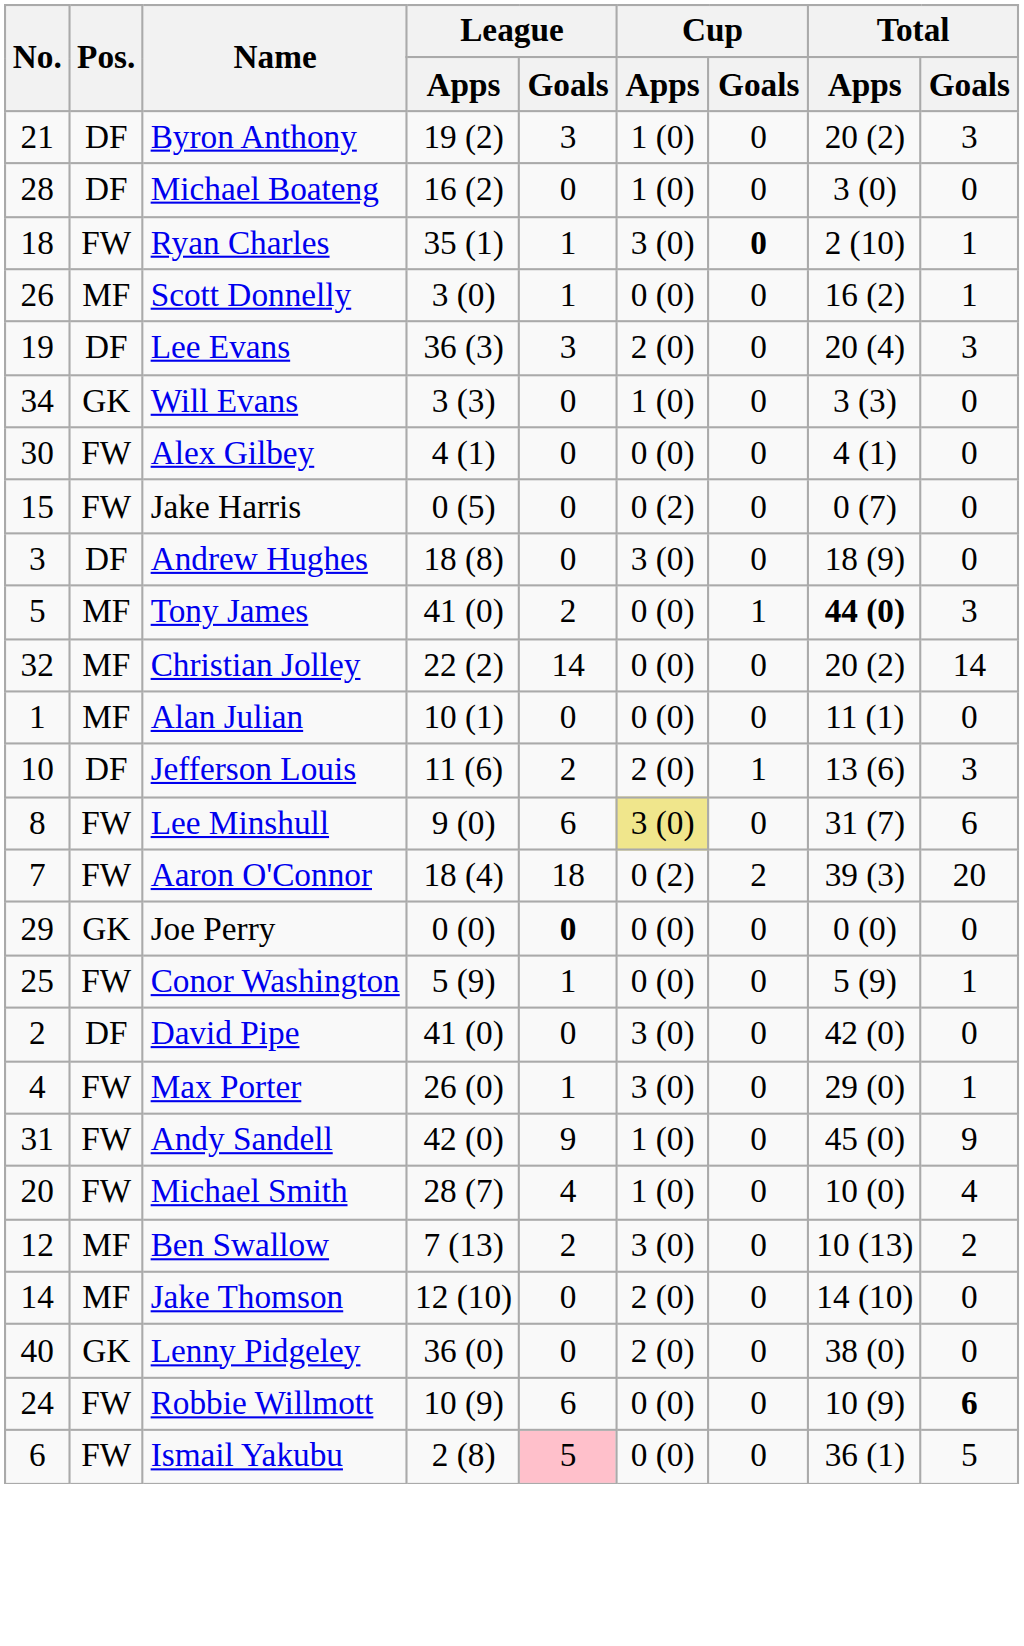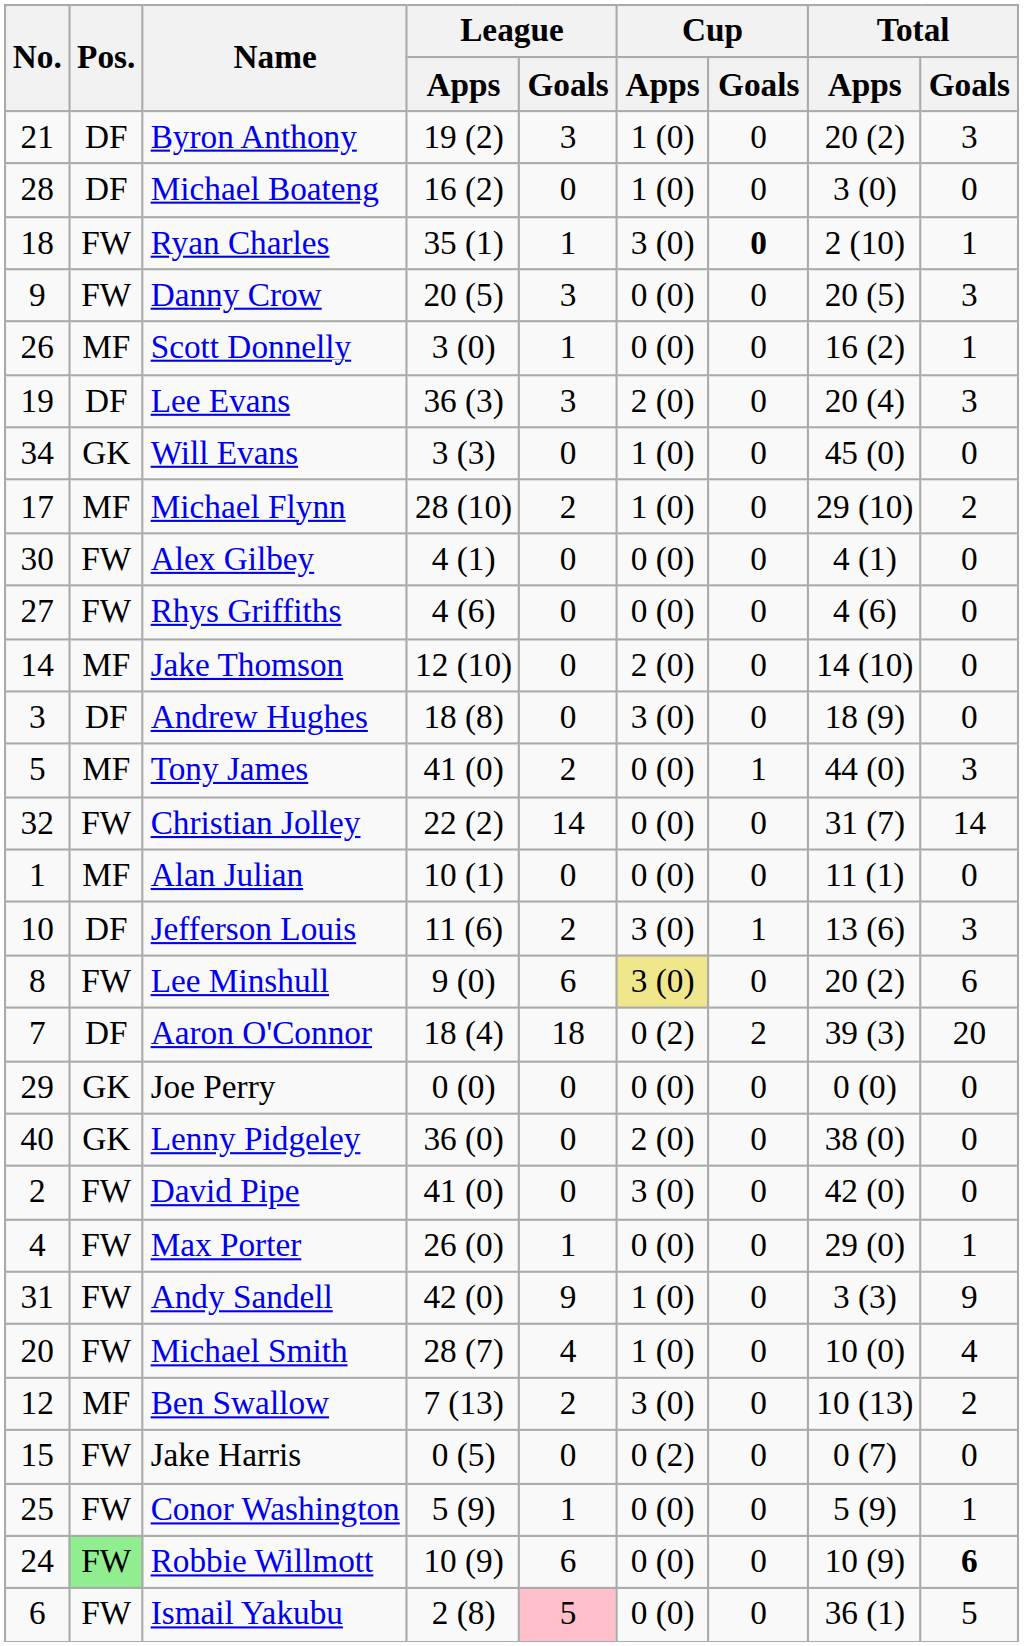 <table class="wikitable" style="text-align:center">
 <tr>
 <th rowspan="2">No.</th>
 <th rowspan="2">Pos.</th>
 <th rowspan="2">Name</th>
 <th colspan="2" width="85">League</th>
 <th colspan="2" width="85">Cup</th>
 <th colspan="2" width="85">Total</th>
 </tr>
 <tr>
 <th>Apps</th>
 <th>Goals</th>
 <th>Apps</th>
 <th>Goals</th>
 <th>Apps</th>
 <th>Goals</th>
 </tr>
 <tr>
 <td>21</td>
 <td>DF</td>
 <td align="left"> <a href='#'>Byron Anthony</a></td>
 <td>19 (2)</td>
 <td>3</td>
 <td>1 (0)</td>
 <td>0</td>
 <td>20 (2)</td>
 <td>3</td>
 </tr>
 <tr>
 <td>28</td>
 <td>DF</td>
 <td align="left"> <a href='#'>Michael Boateng</a></td>
 <td>16 (2)</td>
 <td>0</td>
 <td>1 (0)</td>
 <td>0</td>
 <td>3 (0)</td>
 <td>0</td>
 </tr>
 <tr>
 <td>18</td>
 <td>FW</td>
 <td align="left"> <a href='#'>Ryan Charles</a></td>
 <td>35 (1)</td>
 <td>1</td>
 <td>3 (0)</td>
 <td><strong>0</strong></td>
 <td>2 (10)</td>
 <td>1</td>
 </tr>
 <tr>
+<td>9</td>
+<td>FW</td>
+<td align="left"> <a href='#'>Danny Crow</a></td>
+<td>20 (5)</td>
+<td>3</td>
+<td>0 (0)</td>
+<td>0</td>
+<td>20 (5)</td>
+<td>3</td>
+</tr>
+<tr>
 <td>26</td>
 <td>MF</td>
 <td align="left"> <a href='#'>Scott Donnelly</a></td>
 <td>3 (0)</td>
 <td>1</td>
 <td>0 (0)</td>
 <td>0</td>
 <td>16 (2)</td>
 <td>1</td>
 </tr>
 <tr>
 <td>19</td>
 <td>DF</td>
 <td align="left"> <a href='#'>Lee Evans</a></td>
 <td>36 (3)</td>
 <td>3</td>
 <td>2 (0)</td>
 <td>0</td>
 <td>20 (4)</td>
 <td>3</td>
 </tr>
 <tr>
 <td>34</td>
 <td>GK</td>
 <td align="left"> <a href='#'>Will Evans</a></td>
 <td>3 (3)</td>
 <td>0</td>
 <td>1 (0)</td>
 <td>0</td>
-<td>3 (3)</td>
+<td>45 (0)</td>
 <td>0</td>
+</tr>
+<tr>
+<td>17</td>
+<td>MF</td>
+<td align="left"> <a href='#'>Michael Flynn</a></td>
+<td>28 (10)</td>
+<td>2</td>
+<td>1 (0)</td>
+<td>0</td>
+<td>29 (10)</td>
+<td>2</td>
 </tr>
 <tr>
 <td>30</td>
 <td>FW</td>
 <td align="left"> <a href='#'>Alex Gilbey</a></td>
 <td>4 (1)</td>
 <td>0</td>
 <td>0 (0)</td>
 <td>0</td>
 <td>4 (1)</td>
 <td>0</td>
 </tr>
 <tr>
-<td>15</td>
+<td>27</td>
 <td>FW</td>
-<td align="left"> Jake Harris</td>
-<td>0 (5)</td>
+<td align="left"> <a href='#'>Rhys Griffiths</a></td>
+<td>4 (6)</td>
 <td>0</td>
-<td>0 (2)</td>
+<td>0 (0)</td>
 <td>0</td>
-<td>0 (7)</td>
+<td>4 (6)</td>
+<td>0</td>
+</tr>
+<tr>
+<td>14</td>
+<td>MF</td>
+<td align="left"> <a href='#'>Jake Thomson</a></td>
+<td>12 (10)</td>
+<td>0</td>
+<td>2 (0)</td>
+<td>0</td>
+<td>14 (10)</td>
 <td>0</td>
 </tr>
 <tr>
 <td>3</td>
 <td>DF</td>
 <td align="left"> <a href='#'>Andrew Hughes</a></td>
 <td>18 (8)</td>
 <td>0</td>
 <td>3 (0)</td>
 <td>0</td>
 <td>18 (9)</td>
 <td>0</td>
 </tr>
 <tr>
 <td>5</td>
 <td>MF</td>
 <td align="left"> <a href='#'>Tony James</a></td>
 <td>41 (0)</td>
 <td>2</td>
 <td>0 (0)</td>
 <td>1</td>
-<td><strong>44 (0)</strong></td>
+<td>44 (0)</td>
 <td>3</td>
 </tr>
 <tr>
 <td>32</td>
-<td>MF</td>
+<td>FW</td>
 <td align="left"> <a href='#'>Christian Jolley</a></td>
 <td>22 (2)</td>
 <td>14</td>
 <td>0 (0)</td>
 <td>0</td>
-<td>20 (2)</td>
+<td>31 (7)</td>
 <td>14</td>
 </tr>
 <tr>
 <td>1</td>
 <td>MF</td>
 <td align="left"> <a href='#'>Alan Julian</a></td>
 <td>10 (1)</td>
 <td>0</td>
 <td>0 (0)</td>
 <td>0</td>
 <td>11 (1)</td>
 <td>0</td>
 </tr>
 <tr>
 <td>10</td>
 <td>DF</td>
 <td align="left"> <a href='#'>Jefferson Louis</a></td>
 <td>11 (6)</td>
 <td>2</td>
-<td>2 (0)</td>
+<td>3 (0)</td>
 <td>1</td>
 <td>13 (6)</td>
 <td>3</td>
 </tr>
 <tr>
 <td>8</td>
 <td>FW</td>
 <td align="left"> <a href='#'>Lee Minshull</a></td>
 <td>9 (0)</td>
 <td>6</td>
 <td style="background: khaki;">3 (0)</td>
 <td>0</td>
-<td>31 (7)</td>
+<td>20 (2)</td>
 <td>6</td>
 </tr>
 <tr>
 <td>7</td>
-<td>FW</td>
+<td>DF</td>
 <td align="left"> <a href='#'>Aaron O'Connor</a></td>
 <td>18 (4)</td>
 <td>18</td>
 <td>0 (2)</td>
 <td>2</td>
 <td>39 (3)</td>
 <td>20</td>
 </tr>
 <tr>
 <td>29</td>
 <td>GK</td>
 <td align="left"> Joe Perry</td>
 <td>0 (0)</td>
-<td><strong>0</strong></td>
+<td>0</td>
 <td>0 (0)</td>
 <td>0</td>
 <td>0 (0)</td>
 <td>0</td>
 </tr>
 <tr>
-<td>25</td>
-<td>FW</td>
-<td align="left"> <a href='#'>Conor Washington</a></td>
-<td>5 (9)</td>
-<td>1</td>
-<td>0 (0)</td>
+<td>40</td>
+<td>GK</td>
+<td align="left"> <a href='#'>Lenny Pidgeley</a></td>
+<td>36 (0)</td>
 <td>0</td>
-<td>5 (9)</td>
-<td>1</td>
+<td>2 (0)</td>
+<td>0</td>
+<td>38 (0)</td>
+<td>0</td>
 </tr>
 <tr>
 <td>2</td>
-<td>DF</td>
+<td>FW</td>
 <td align="left"> <a href='#'>David Pipe</a></td>
 <td>41 (0)</td>
 <td>0</td>
 <td>3 (0)</td>
 <td>0</td>
 <td>42 (0)</td>
 <td>0</td>
 </tr>
 <tr>
 <td>4</td>
 <td>FW</td>
 <td align="left"> <a href='#'>Max Porter</a></td>
 <td>26 (0)</td>
 <td>1</td>
-<td>3 (0)</td>
+<td>0 (0)</td>
 <td>0</td>
 <td>29 (0)</td>
 <td>1</td>
 </tr>
 <tr>
 <td>31</td>
 <td>FW</td>
 <td align="left"> <a href='#'>Andy Sandell</a></td>
 <td>42 (0)</td>
 <td>9</td>
 <td>1 (0)</td>
 <td>0</td>
-<td>45 (0)</td>
+<td>3 (3)</td>
 <td>9</td>
 </tr>
 <tr>
 <td>20</td>
 <td>FW</td>
 <td align="left"> <a href='#'>Michael Smith</a></td>
 <td>28 (7)</td>
 <td>4</td>
 <td>1 (0)</td>
 <td>0</td>
 <td>10 (0)</td>
 <td>4</td>
 </tr>
 <tr>
 <td>12</td>
 <td>MF</td>
 <td align="left"> <a href='#'>Ben Swallow</a></td>
 <td>7 (13)</td>
 <td>2</td>
 <td>3 (0)</td>
 <td>0</td>
 <td>10 (13)</td>
 <td>2</td>
 </tr>
 <tr>
-<td>14</td>
-<td>MF</td>
-<td align="left"> <a href='#'>Jake Thomson</a></td>
-<td>12 (10)</td>
+<td>15</td>
+<td>FW</td>
+<td align="left"> Jake Harris</td>
+<td>0 (5)</td>
 <td>0</td>
-<td>2 (0)</td>
+<td>0 (2)</td>
 <td>0</td>
-<td>14 (10)</td>
+<td>0 (7)</td>
 <td>0</td>
 </tr>
 <tr>
-<td>40</td>
-<td>GK</td>
-<td align="left"> <a href='#'>Lenny Pidgeley</a></td>
-<td>36 (0)</td>
+<td>25</td>
+<td>FW</td>
+<td align="left"> <a href='#'>Conor Washington</a></td>
+<td>5 (9)</td>
+<td>1</td>
+<td>0 (0)</td>
 <td>0</td>
-<td>2 (0)</td>
-<td>0</td>
-<td>38 (0)</td>
-<td>0</td>
+<td>5 (9)</td>
+<td>1</td>
 </tr>
 <tr>
 <td>24</td>
-<td>FW</td>
+<td style="background: lightgreen;">FW</td>
 <td align="left"> <a href='#'>Robbie Willmott</a></td>
 <td>10 (9)</td>
 <td>6</td>
 <td>0 (0)</td>
 <td>0</td>
 <td>10 (9)</td>
 <td><strong>6</strong></td>
 </tr>
 <tr>
 <td>6</td>
 <td>FW</td>
 <td align="left"> <a href='#'>Ismail Yakubu</a></td>
 <td>2 (8)</td>
 <td style="background: pink;">5</td>
 <td>0 (0)</td>
 <td>0</td>
 <td>36 (1)</td>
 <td>5</td>
 </tr>
 </table>
